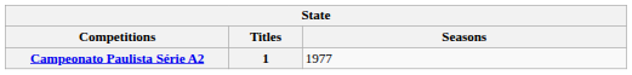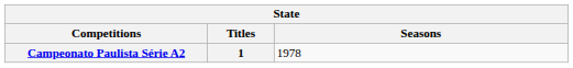 <table class="wikitable">
 <tr>
 <th colspan="3">State</th>
 </tr>
 <tr>
 <th style="width:260px">Competitions</th>
 <th style="width:80px">Titles</th>
 <th style="width:380px">Seasons</th>
 </tr>
 <tr>
 <th style="text-align:center"><a href='#'>Campeonato Paulista Série A2</a></th>
 <th style="text-align:center"><strong>1</strong></th>
-<td align="left">1977</td>
+<td align="left">1978</td>
 </tr>
 </table>
